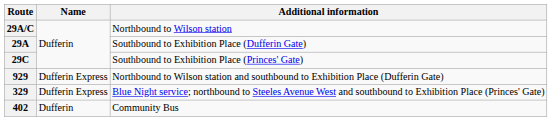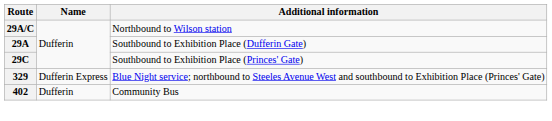 <table class="wikitable">
 <tr>
 <th>Route</th>
 <th>Name</th>
 <th>Additional information</th>
 </tr>
 <tr>
 <th>29A/C</th>
 <td rowspan="3">Dufferin</td>
 <td>Northbound to <a href='#'>Wilson station</a></td>
 </tr>
 <tr>
 <th>29A</th>
 <td>Southbound to Exhibition Place (<a href='#'>Dufferin Gate</a>)</td>
 </tr>
 <tr>
 <th>29C</th>
 <td>Southbound to Exhibition Place (<a href='#'>Princes' Gate</a>)</td>
 </tr>
 <tr>
-<th>929</th>
-<td>Dufferin Express</td>
-<td>Northbound to Wilson station and southbound to Exhibition Place (Dufferin Gate)</td>
-</tr>
-<tr>
 <th>329</th>
 <td>Dufferin Express</td>
 <td><a href='#'>Blue Night service</a>; northbound to <a href='#'>Steeles Avenue West</a> and southbound to Exhibition Place (Princes' Gate)</td>
 </tr>
 <tr>
 <th>402</th>
 <td>Dufferin</td>
 <td>Community Bus</td>
 </tr>
 </table>
